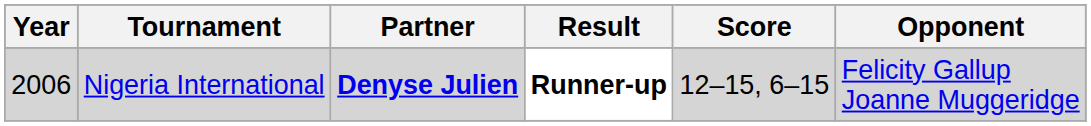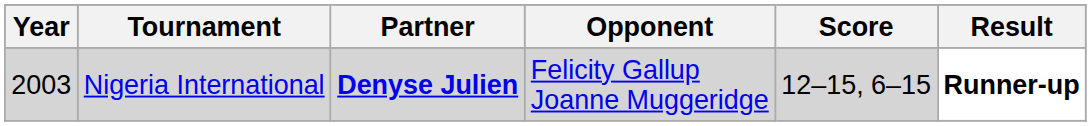 <table class="sortable wikitable" style="font-size: 90%;">
 <tr>
 <th>Year</th>
 <th>Tournament</th>
 <th>Partner</th>
+<th>Opponent</th>
+<th>Score</th>
 <th>Result</th>
-<th>Score</th>
-<th>Opponent</th>
 </tr>
 <tr style="background:#D5D5D5">
-<td align="center">2006</td>
+<td align="center">2003</td>
 <td align="left"><a href='#'>Nigeria International</a></td>
 <td align="left"><strong> <a href='#'>Denyse Julien</a></strong></td>
+<td align="left"> <a href='#'>Felicity Gallup</a><br> <a href='#'>Joanne Muggeridge</a></td>
+<td align="left">12–15, 6–15</td>
 <td style="text-align:left; background:white"> <strong>Runner-up</strong></td>
-<td align="left">12–15, 6–15</td>
-<td align="left"> <a href='#'>Felicity Gallup</a><br> <a href='#'>Joanne Muggeridge</a></td>
 </tr>
 </table>
